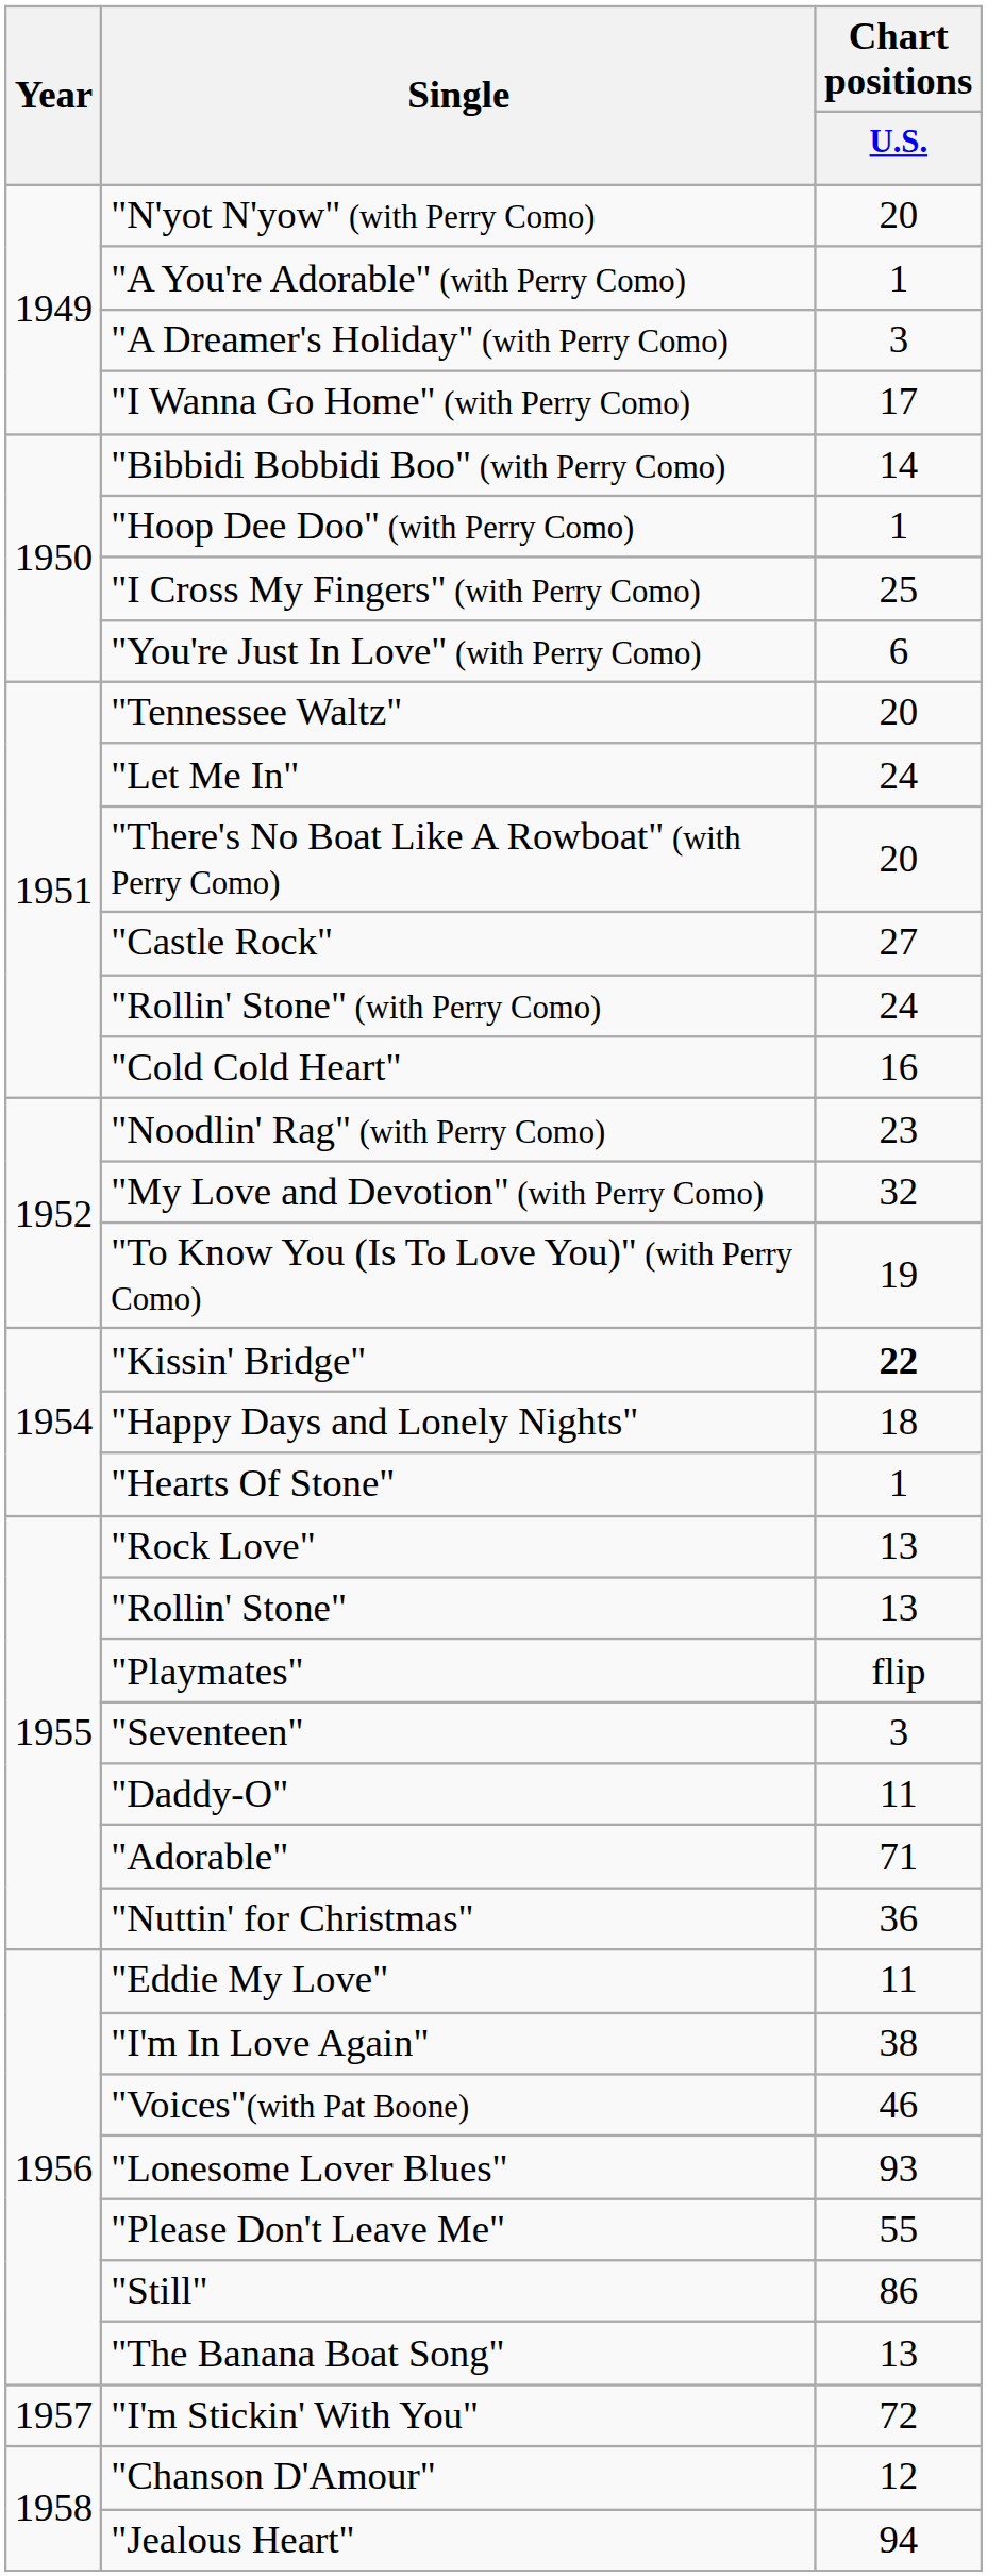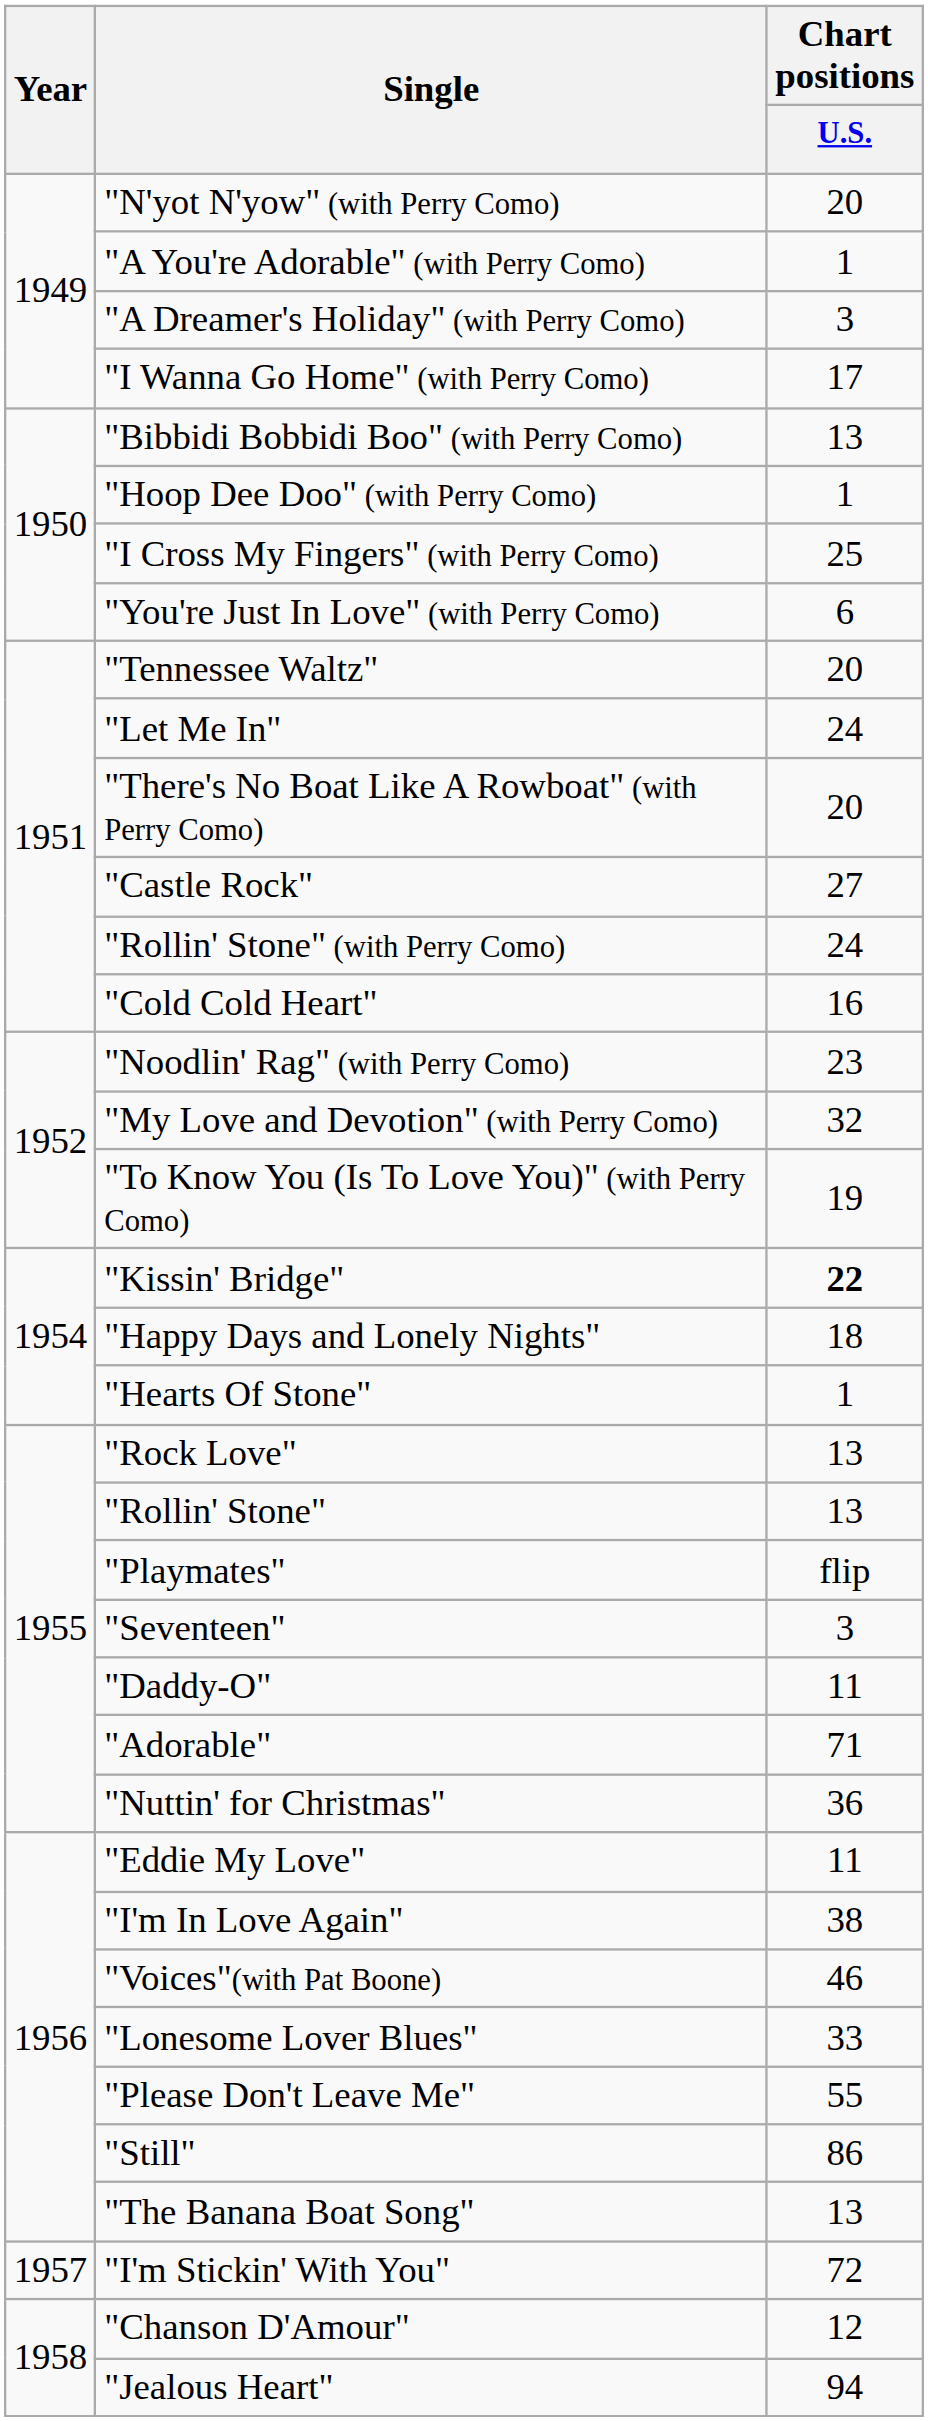 <table class="wikitable collapsible collapsed" style="text-align:center;" align="left" width="400">
 <tr>
 <th rowspan="2">Year</th>
 <th rowspan="2">Single</th>
 <th colspan="1">Chart positions</th>
 </tr>
 <tr>
 <th width="35"><sup><a href='#'>U.S.</a></sup></th>
 </tr>
 <tr>
 <td rowspan="4">1949</td>
 <td align="left">"N'yot N'yow"<small> (with Perry Como)</small></td>
 <td>20</td>
 </tr>
 <tr>
 <td align="left">"A You're Adorable"<small> (with Perry Como)</small></td>
 <td>1</td>
 </tr>
 <tr>
 <td align="left">"A Dreamer's Holiday"<small> (with Perry Como)</small></td>
 <td>3</td>
 </tr>
 <tr>
 <td align="left">"I Wanna Go Home"<small> (with Perry Como)</small></td>
 <td>17</td>
 </tr>
 <tr>
 <td rowspan="4">1950</td>
 <td align="left">"Bibbidi Bobbidi Boo"<small> (with Perry Como)</small></td>
-<td>14</td>
+<td>13</td>
 </tr>
 <tr>
 <td align="left">"Hoop Dee Doo"<small> (with Perry Como)</small></td>
 <td>1</td>
 </tr>
 <tr>
 <td align="left">"I Cross My Fingers"<small> (with Perry Como)</small></td>
 <td>25</td>
 </tr>
 <tr>
 <td align="left">"You're Just In Love"<small>  (with Perry Como)</small></td>
 <td>6</td>
 </tr>
 <tr>
 <td rowspan="6">1951</td>
 <td align="left">"Tennessee Waltz"</td>
 <td>20</td>
 </tr>
 <tr>
 <td align="left">"Let Me In"</td>
 <td>24</td>
 </tr>
 <tr>
 <td align="left">"There's No Boat Like A Rowboat"<small> (with Perry Como)</small></td>
 <td>20</td>
 </tr>
 <tr>
 <td align="left">"Castle Rock"</td>
 <td>27</td>
 </tr>
 <tr>
 <td align="left">"Rollin' Stone"<small> (with Perry Como)</small></td>
 <td>24</td>
 </tr>
 <tr>
 <td align="left">"Cold Cold Heart"</td>
 <td>16</td>
 </tr>
 <tr>
 <td rowspan="3">1952</td>
 <td align="left">"Noodlin' Rag"<small> (with Perry Como)</small></td>
 <td>23</td>
 </tr>
 <tr>
 <td align="left">"My Love and Devotion"<small> (with Perry Como)</small></td>
 <td>32</td>
 </tr>
 <tr>
 <td align="left">"To Know You (Is To Love You)"<small> (with Perry Como)</small></td>
 <td>19</td>
 </tr>
 <tr>
 <td rowspan="3">1954</td>
 <td align="left">"Kissin' Bridge"</td>
 <td><strong>22</strong></td>
 </tr>
 <tr>
 <td align="left">"Happy Days and Lonely Nights"</td>
 <td>18</td>
 </tr>
 <tr>
 <td align="left">"Hearts Of Stone"</td>
 <td>1</td>
 </tr>
 <tr>
 <td rowspan="7">1955</td>
 <td align="left">"Rock Love"</td>
 <td>13</td>
 </tr>
 <tr>
 <td align="left">"Rollin' Stone"</td>
 <td>13</td>
 </tr>
 <tr>
 <td align="left">"Playmates"</td>
 <td>flip</td>
 </tr>
 <tr>
 <td align="left">"Seventeen"</td>
 <td>3</td>
 </tr>
 <tr>
 <td align="left">"Daddy-O"</td>
 <td>11</td>
 </tr>
 <tr>
 <td align="left">"Adorable"</td>
 <td>71</td>
 </tr>
 <tr>
 <td align="left">"Nuttin' for Christmas"</td>
 <td>36</td>
 </tr>
 <tr>
 <td rowspan="7">1956</td>
 <td align="left">"Eddie My Love"</td>
 <td>11</td>
 </tr>
 <tr>
 <td align="left">"I'm In Love Again"</td>
 <td>38</td>
 </tr>
 <tr>
 <td align="left">"Voices"<small>(with Pat Boone)</small></td>
 <td>46</td>
 </tr>
 <tr>
 <td align="left">"Lonesome Lover Blues"</td>
-<td>93</td>
+<td>33</td>
 </tr>
 <tr>
 <td align="left">"Please Don't Leave Me"</td>
 <td>55</td>
 </tr>
 <tr>
 <td align="left">"Still"</td>
 <td>86</td>
 </tr>
 <tr>
 <td align="left">"The Banana Boat Song"</td>
 <td>13</td>
 </tr>
 <tr>
 <td>1957</td>
 <td align="left">"I'm Stickin' With You"</td>
 <td>72</td>
 </tr>
 <tr>
 <td rowspan="2">1958</td>
 <td align="left">"Chanson D'Amour"</td>
 <td>12</td>
 </tr>
 <tr>
 <td align="left">"Jealous Heart"</td>
 <td>94</td>
 </tr>
 <tr>
 </tr>
 </table>
